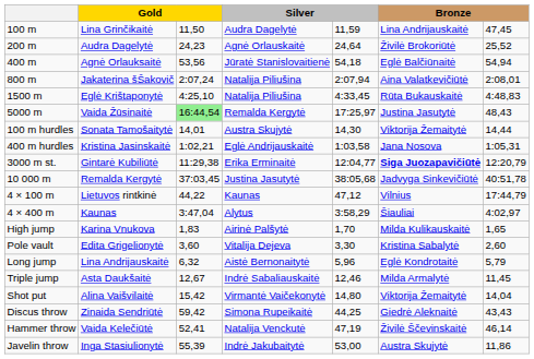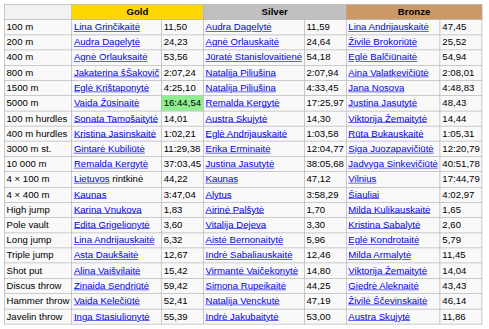 <table class="wikitable">
 <tr>
 <th></th>
 <th style="background:gold;" colspan=2>Gold</th>
 <th style="background:silver;" colspan=2>Silver</th>
 <th style="background:#CC9966;" colspan=2>Bronze</th>
 </tr>
 <tr>
 <td>100 m</td>
 <td><a href='#'>Lina Grinčikaitė</a></td>
 <td>11,50</td>
 <td><a href='#'>Audra Dagelytė</a></td>
 <td>11,59</td>
 <td><a href='#'>Lina Andrijauskaitė</a></td>
 <td>47,45</td>
 </tr>
 <tr>
 <td>200 m</td>
 <td><a href='#'>Audra Dagelytė</a></td>
 <td>24,23</td>
 <td><a href='#'>Agnė Orlauskaitė</a></td>
 <td>24,64</td>
 <td><a href='#'>Živilė Brokoriūtė</a></td>
 <td>25,52</td>
 </tr>
 <tr>
 <td>400 m</td>
 <td><a href='#'>Agnė Orlauksaitė</a></td>
 <td>53,56</td>
 <td><a href='#'>Jūratė Stanislovaitienė</a></td>
 <td>54,18</td>
 <td><a href='#'>Eglė Balčiūnaitė</a></td>
 <td>54,94</td>
 </tr>
 <tr>
 <td>800 m</td>
 <td><a href='#'>Jakaterina šŠakovič</a></td>
 <td>2:07,24</td>
 <td><a href='#'>Natalija Piliušina</a></td>
 <td>2:07,94</td>
 <td><a href='#'>Aina Valatkevičiūtė</a></td>
 <td>2:08,01</td>
 </tr>
 <tr>
 <td>1500 m</td>
 <td><a href='#'>Eglė Krištaponytė</a></td>
 <td>4:25,10</td>
 <td><a href='#'>Natalija Piliušina</a></td>
 <td>4:33,45</td>
-<td><a href='#'>Rūta Bukauskaitė</a></td>
+<td><a href='#'>Jana Nosova</a></td>
 <td>4:48,83</td>
 </tr>
 <tr>
 <td>5000 m</td>
 <td><a href='#'>Vaida Žūsinaitė</a></td>
 <td style="background: lightgreen;">16:44,54</td>
 <td><a href='#'>Remalda Kergytė</a></td>
 <td>17:25,97</td>
 <td><a href='#'>Justina Jasutytė</a></td>
 <td>48,43</td>
 </tr>
 <tr>
 <td>100 m hurdles</td>
 <td><a href='#'>Sonata Tamošaitytė</a></td>
 <td>14,01</td>
 <td><a href='#'>Austra Skujytė</a></td>
 <td>14,30</td>
 <td><a href='#'>Viktorija Žemaitytė</a></td>
 <td>14,44</td>
 </tr>
 <tr>
 <td>400 m hurdles</td>
 <td><a href='#'>Kristina Jasinskaitė</a></td>
 <td>1:02,21</td>
 <td><a href='#'>Eglė Andrijauskaitė</a></td>
 <td>1:03,58</td>
-<td><a href='#'>Jana Nosova</a></td>
+<td><a href='#'>Rūta Bukauskaitė</a></td>
 <td>1:05,31</td>
 </tr>
 <tr>
 <td>3000 m st.</td>
 <td><a href='#'>Gintarė Kubiliūtė</a></td>
 <td>11:29,38</td>
 <td><a href='#'>Erika Erminaitė</a></td>
 <td>12:04,77</td>
-<td><strong><a href='#'>Siga Juozapavičiūtė</a></strong></td>
+<td><a href='#'>Siga Juozapavičiūtė</a></td>
 <td>12:20,79</td>
 </tr>
 <tr>
 <td>10 000 m</td>
 <td><a href='#'>Remalda Kergytė</a></td>
 <td>37:03,45</td>
 <td><a href='#'>Justina Jasutytė</a></td>
 <td>38:05,68</td>
 <td><a href='#'>Jadvyga Sinkevičiūtė</a></td>
 <td>40:51,78</td>
 </tr>
 <tr>
 <td>4 × 100 m</td>
 <td><a href='#'>Lietuvos</a> rintkinė</td>
 <td>44,22</td>
 <td><a href='#'>Kaunas</a></td>
 <td>47,12</td>
 <td><a href='#'>Vilnius</a></td>
 <td>17:44,79</td>
 </tr>
 <tr>
 <td>4 × 400 m</td>
 <td><a href='#'>Kaunas</a></td>
 <td>3:47,04</td>
 <td><a href='#'>Alytus</a></td>
 <td>3:58,29</td>
 <td><a href='#'>Šiauliai</a></td>
 <td>4:02,97</td>
 </tr>
 <tr>
 <td>High jump</td>
 <td><a href='#'>Karina Vnukova</a></td>
 <td>1,83</td>
 <td><a href='#'>Airinė Palšytė</a></td>
 <td>1,70</td>
 <td><a href='#'>Milda Kulikauskaitė</a></td>
 <td>1,65</td>
 </tr>
 <tr>
 <td>Pole vault</td>
 <td><a href='#'>Edita Grigelionytė</a></td>
 <td>3,60</td>
 <td><a href='#'>Vitalija Dejeva</a></td>
 <td>3,30</td>
 <td><a href='#'>Kristina Sabalytė</a></td>
 <td>2,60</td>
 </tr>
 <tr>
 <td>Long jump</td>
 <td><a href='#'>Lina Andrijauskaitė</a></td>
 <td>6,32</td>
 <td><a href='#'>Aistė Bernonaitytė</a></td>
 <td>5,96</td>
 <td><a href='#'>Eglė Kondrotaitė</a></td>
 <td>5,79</td>
 </tr>
 <tr>
 <td>Triple jump</td>
 <td><a href='#'>Asta Daukšaitė</a></td>
 <td>12,67</td>
 <td><a href='#'>Indrė Sabaliauskaitė</a></td>
 <td>12,46</td>
 <td><a href='#'>Milda Armalytė</a></td>
 <td>11,45</td>
 </tr>
 <tr>
 <td>Shot put</td>
 <td><a href='#'>Alina Vaišvilaitė</a></td>
 <td>15,42</td>
 <td><a href='#'>Virmantė Vaičekonytė</a></td>
 <td>14,80</td>
 <td><a href='#'>Viktorija Žemaitytė</a></td>
 <td>14,04</td>
 </tr>
 <tr>
 <td>Discus throw</td>
 <td><a href='#'>Zinaida Sendriūtė</a></td>
 <td>59,42</td>
 <td><a href='#'>Simona Rupeikaitė</a></td>
 <td>44,25</td>
 <td><a href='#'>Giedrė Aleknaitė</a></td>
 <td>43,43</td>
 </tr>
 <tr>
 <td>Hammer throw</td>
 <td><a href='#'>Vaida Kelečiūtė</a></td>
 <td>52,41</td>
 <td><a href='#'>Natalija Venckutė</a></td>
 <td>47,19</td>
 <td><a href='#'>Živilė Ščevinskaitė</a></td>
 <td>46,14</td>
 </tr>
 <tr>
 <td>Javelin throw</td>
 <td><a href='#'>Inga Stasiulionytė</a></td>
 <td>55,39</td>
 <td><a href='#'>Indrė Jakubaitytė</a></td>
 <td>53,00</td>
 <td><a href='#'>Austra Skujytė</a></td>
 <td>11,86</td>
 </tr>
 </table>
